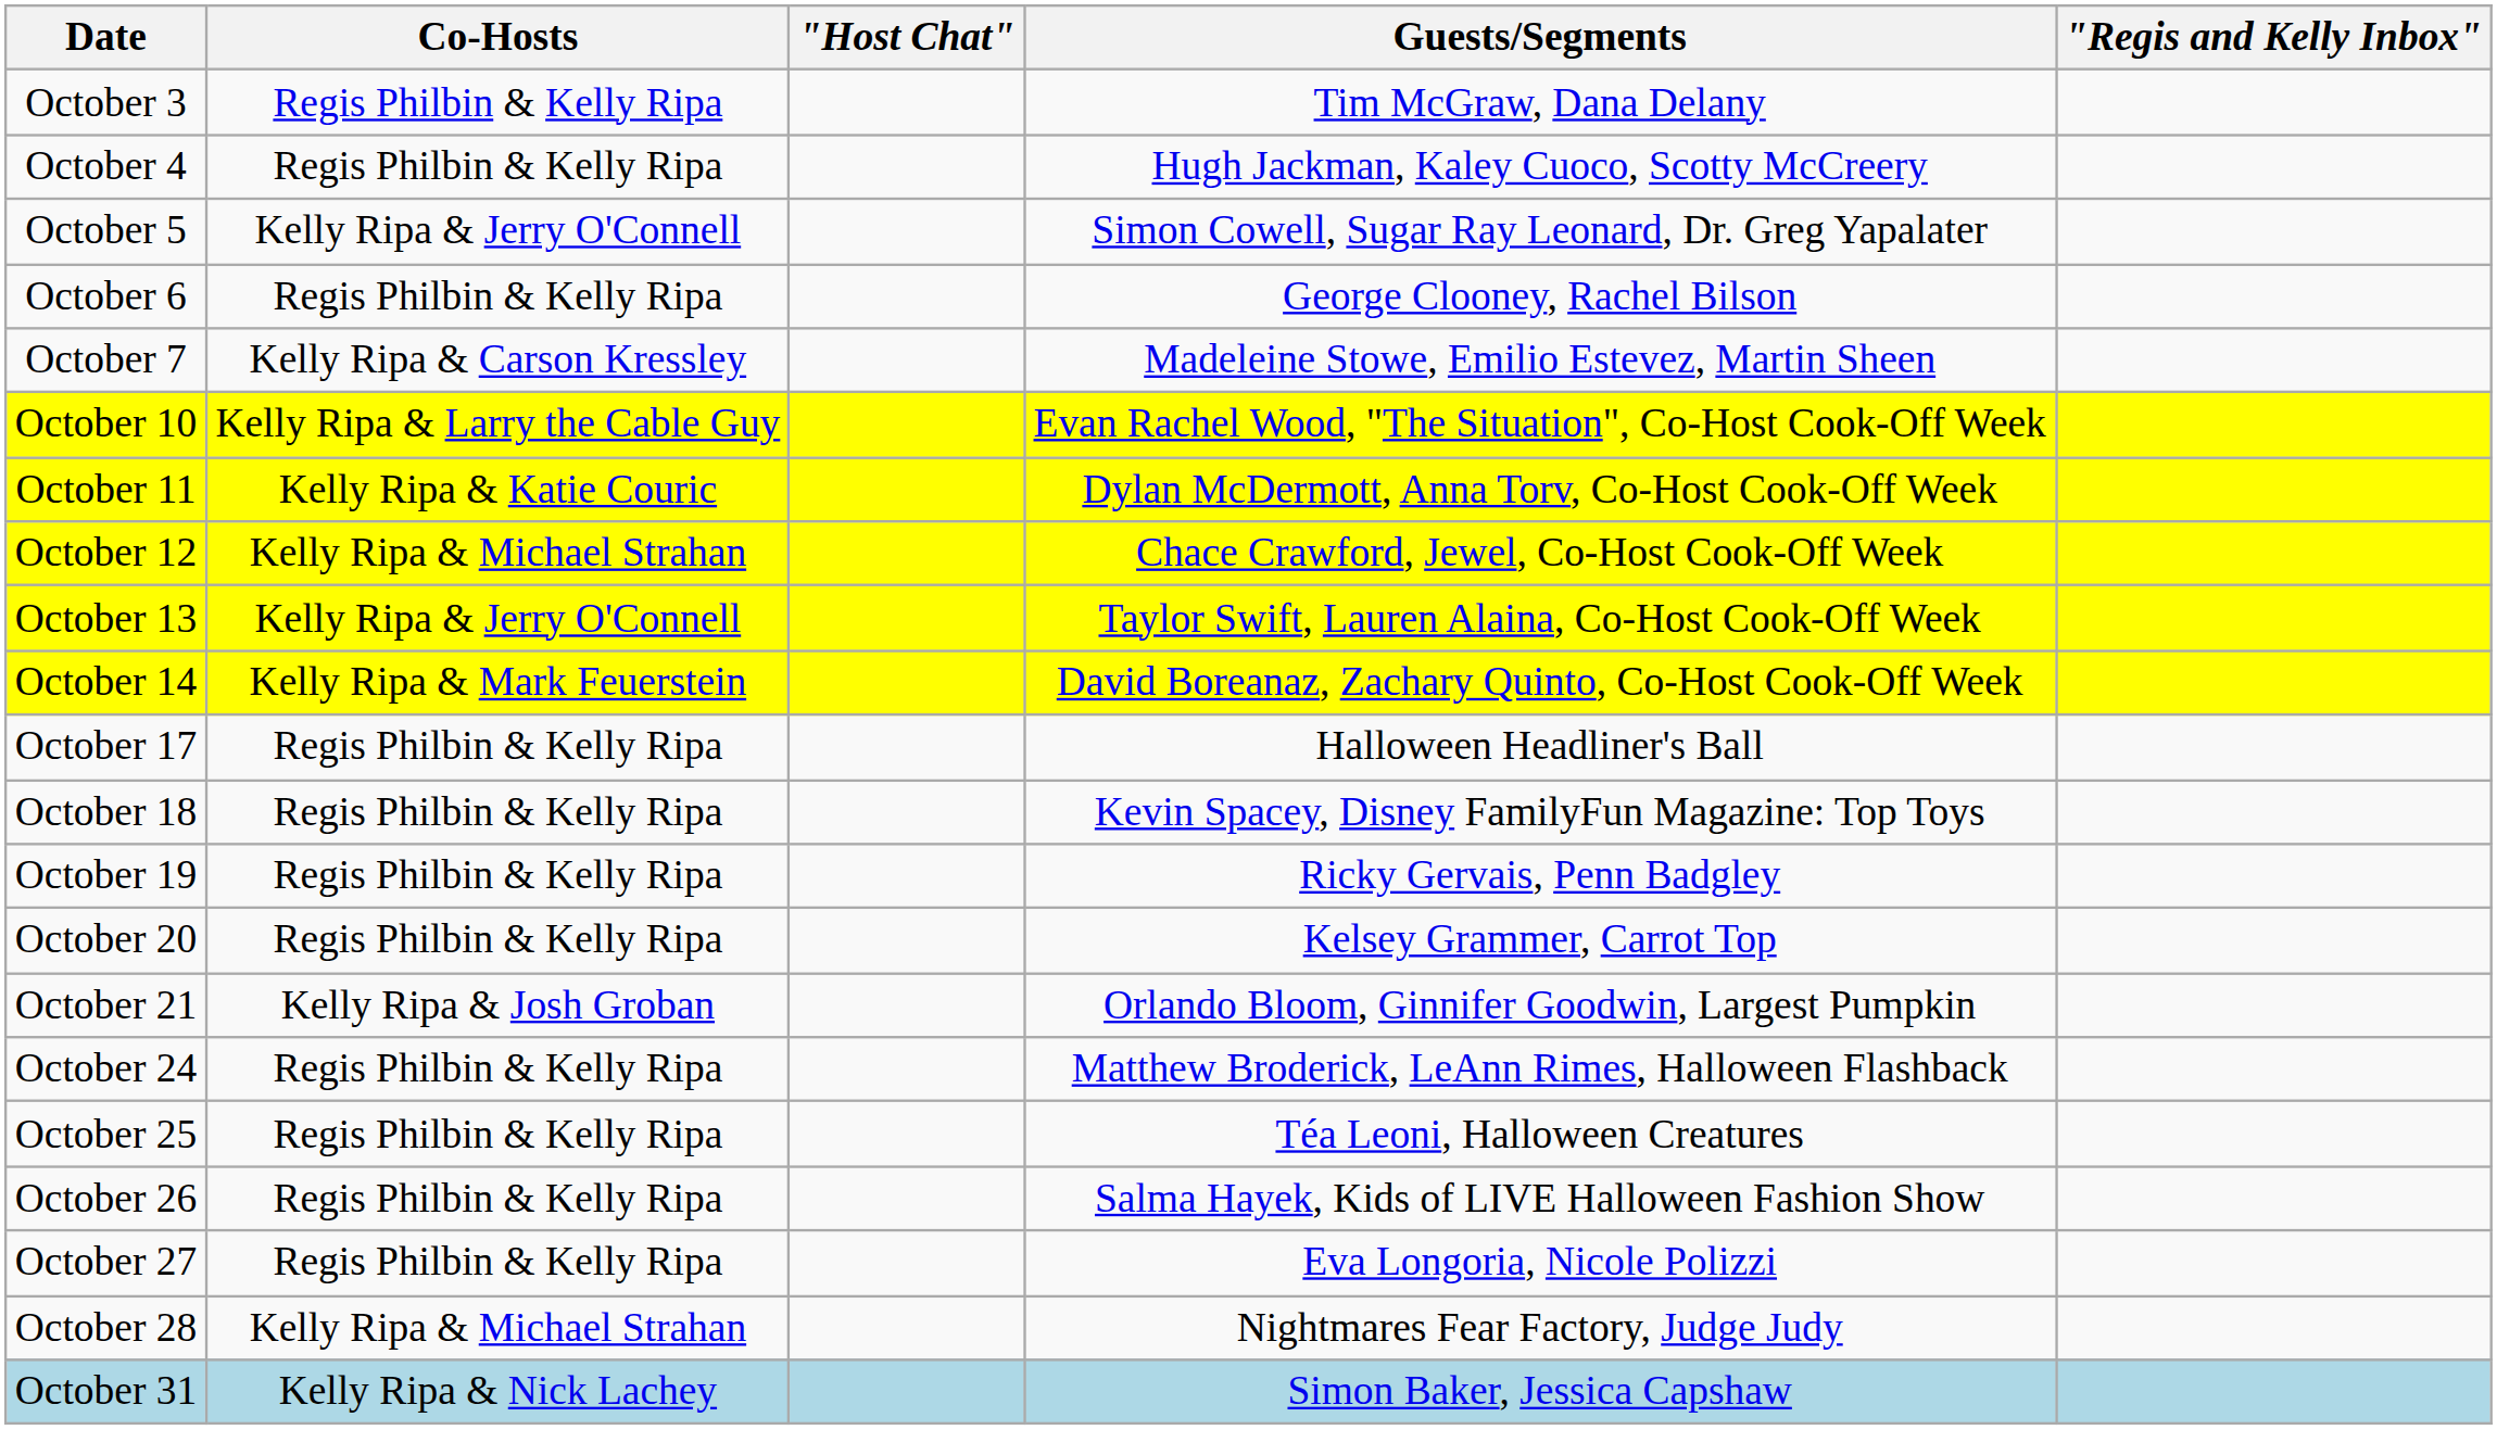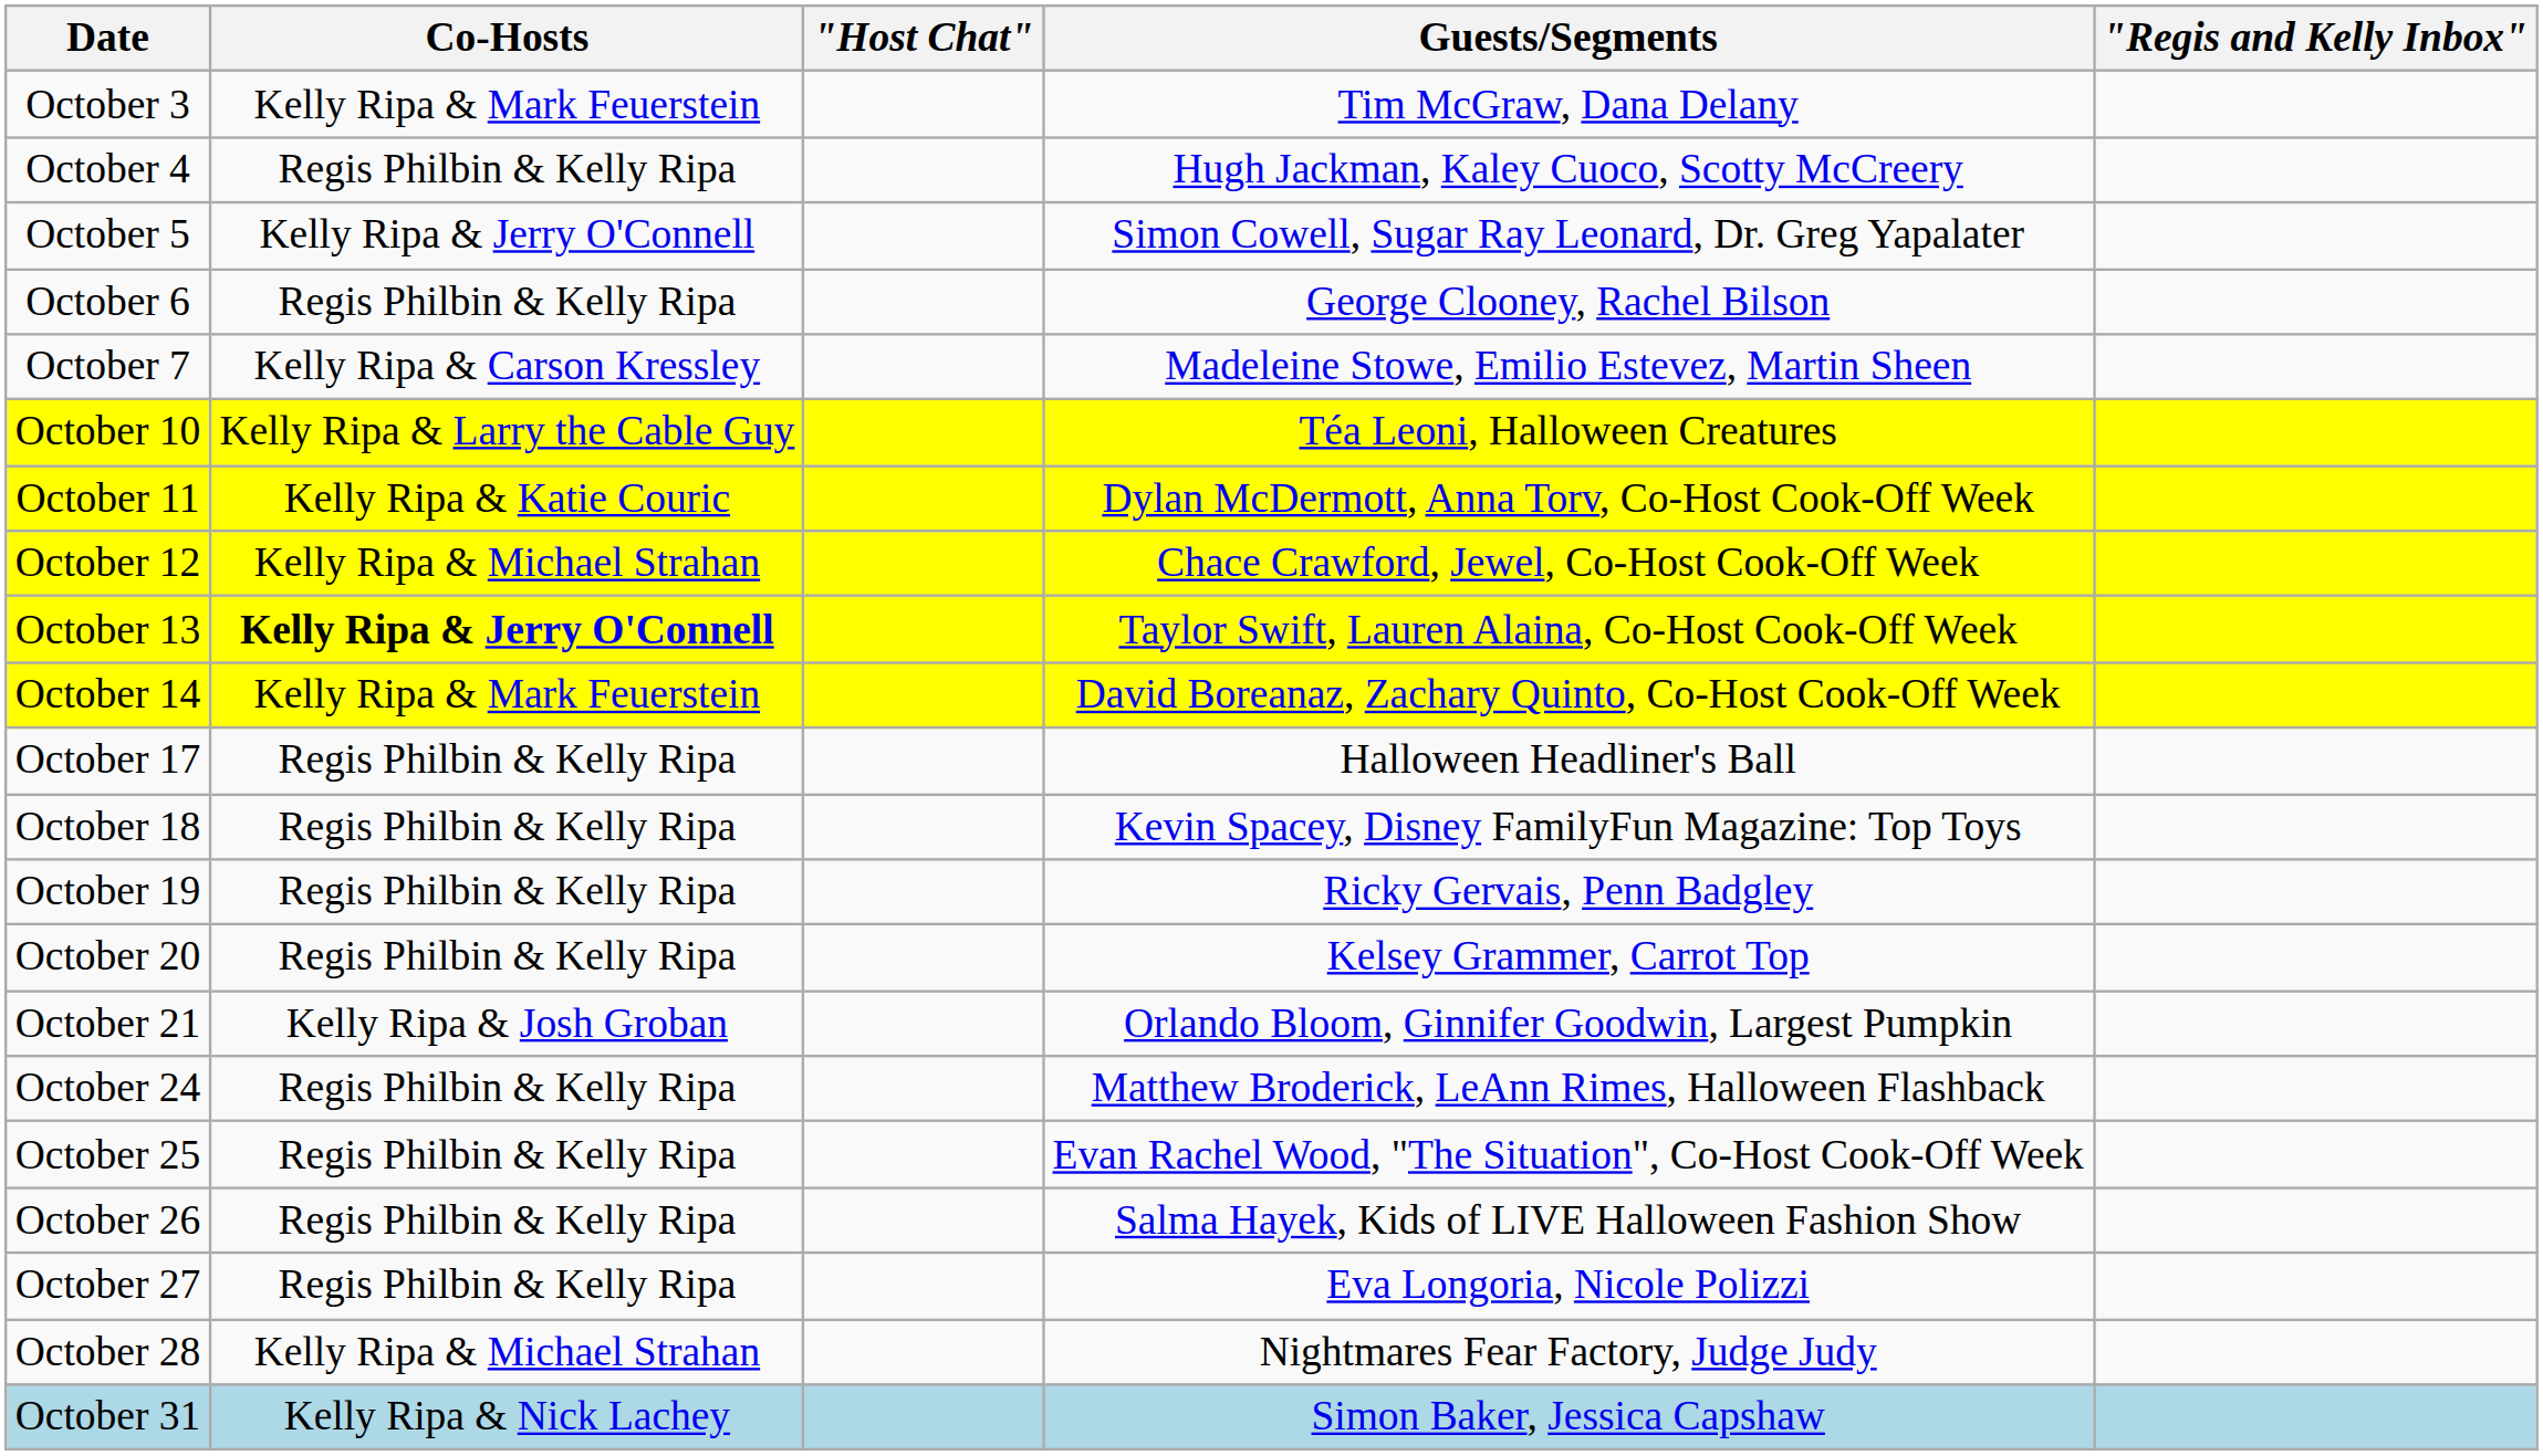 <table class="wikitable sortable" style="text-align:center;">
 <tr>
 <th>Date</th>
 <th>Co-Hosts</th>
 <th><em>"Host Chat"</em></th>
 <th>Guests/Segments</th>
 <th><em>"Regis and Kelly Inbox"</em></th>
 </tr>
 <tr>
 <td>October 3</td>
-<td><a href='#'>Regis Philbin</a> & <a href='#'>Kelly Ripa</a></td>
+<td>Kelly Ripa & <a href='#'>Mark Feuerstein</a></td>
 <td></td>
 <td><a href='#'>Tim McGraw</a>, <a href='#'>Dana Delany</a></td>
 <td></td>
 </tr>
 <tr>
 <td>October 4</td>
 <td>Regis Philbin & Kelly Ripa</td>
 <td></td>
 <td><a href='#'>Hugh Jackman</a>, <a href='#'>Kaley Cuoco</a>, <a href='#'>Scotty McCreery</a></td>
 <td></td>
 </tr>
 <tr>
 <td>October 5</td>
 <td>Kelly Ripa & <a href='#'>Jerry O'Connell</a></td>
 <td></td>
 <td><a href='#'>Simon Cowell</a>, <a href='#'>Sugar Ray Leonard</a>, Dr. Greg Yapalater</td>
 <td></td>
 </tr>
 <tr>
 <td>October 6</td>
 <td>Regis Philbin & Kelly Ripa</td>
 <td></td>
 <td><a href='#'>George Clooney</a>, <a href='#'>Rachel Bilson</a></td>
 <td></td>
 </tr>
 <tr>
 <td>October 7</td>
 <td>Kelly Ripa & <a href='#'>Carson Kressley</a></td>
 <td></td>
 <td><a href='#'>Madeleine Stowe</a>, <a href='#'>Emilio Estevez</a>, <a href='#'>Martin Sheen</a></td>
 <td></td>
 </tr>
 <tr style="background:yellow;">
 <td>October 10</td>
 <td>Kelly Ripa & <a href='#'>Larry the Cable Guy</a></td>
 <td></td>
-<td><a href='#'>Evan Rachel Wood</a>, "<a href='#'>The Situation</a>", Co-Host Cook-Off Week</td>
+<td><a href='#'>Téa Leoni</a>, Halloween Creatures</td>
 <td></td>
 </tr>
 <tr style="background:yellow;">
 <td>October 11</td>
 <td>Kelly Ripa & <a href='#'>Katie Couric</a></td>
 <td></td>
 <td><a href='#'>Dylan McDermott</a>, <a href='#'>Anna Torv</a>, Co-Host Cook-Off Week</td>
 <td></td>
 </tr>
 <tr style="background:yellow;">
 <td>October 12</td>
 <td>Kelly Ripa & <a href='#'>Michael Strahan</a></td>
 <td></td>
 <td><a href='#'>Chace Crawford</a>, <a href='#'>Jewel</a>, Co-Host Cook-Off Week</td>
 <td></td>
 </tr>
 <tr style="background:yellow;">
 <td>October 13</td>
-<td>Kelly Ripa & <a href='#'>Jerry O'Connell</a></td>
+<td><strong>Kelly Ripa & <a href='#'>Jerry O'Connell</a></strong></td>
 <td></td>
 <td><a href='#'>Taylor Swift</a>, <a href='#'>Lauren Alaina</a>, Co-Host Cook-Off Week</td>
 <td></td>
 </tr>
 <tr style="background:yellow;">
 <td>October 14</td>
 <td>Kelly Ripa & <a href='#'>Mark Feuerstein</a></td>
 <td></td>
 <td><a href='#'>David Boreanaz</a>, <a href='#'>Zachary Quinto</a>, Co-Host Cook-Off Week</td>
 <td></td>
 </tr>
 <tr>
 <td>October 17</td>
 <td>Regis Philbin & Kelly Ripa</td>
 <td></td>
 <td>Halloween Headliner's Ball</td>
 <td></td>
 </tr>
 <tr>
 <td>October 18</td>
 <td>Regis Philbin & Kelly Ripa</td>
 <td></td>
 <td><a href='#'>Kevin Spacey</a>, <a href='#'>Disney</a> FamilyFun Magazine: Top Toys</td>
 <td></td>
 </tr>
 <tr>
 <td>October 19</td>
 <td>Regis Philbin & Kelly Ripa</td>
 <td></td>
 <td><a href='#'>Ricky Gervais</a>, <a href='#'>Penn Badgley</a></td>
 <td></td>
 </tr>
 <tr>
 <td>October 20</td>
 <td>Regis Philbin & Kelly Ripa</td>
 <td></td>
 <td><a href='#'>Kelsey Grammer</a>, <a href='#'>Carrot Top</a></td>
 <td></td>
 </tr>
 <tr>
 <td>October 21</td>
 <td>Kelly Ripa & <a href='#'>Josh Groban</a></td>
 <td></td>
 <td><a href='#'>Orlando Bloom</a>, <a href='#'>Ginnifer Goodwin</a>, Largest Pumpkin</td>
 <td></td>
 </tr>
 <tr>
 <td>October 24</td>
 <td>Regis Philbin & Kelly Ripa</td>
 <td></td>
 <td><a href='#'>Matthew Broderick</a>, <a href='#'>LeAnn Rimes</a>, Halloween Flashback</td>
 <td></td>
 </tr>
 <tr>
 <td>October 25</td>
 <td>Regis Philbin & Kelly Ripa</td>
 <td></td>
-<td><a href='#'>Téa Leoni</a>, Halloween Creatures</td>
+<td><a href='#'>Evan Rachel Wood</a>, "<a href='#'>The Situation</a>", Co-Host Cook-Off Week</td>
 <td></td>
 </tr>
 <tr>
 <td>October 26</td>
 <td>Regis Philbin & Kelly Ripa</td>
 <td></td>
 <td><a href='#'>Salma Hayek</a>, Kids of LIVE Halloween Fashion Show</td>
 <td></td>
 </tr>
 <tr>
 <td>October 27</td>
 <td>Regis Philbin & Kelly Ripa</td>
 <td></td>
 <td><a href='#'>Eva Longoria</a>, <a href='#'>Nicole Polizzi</a></td>
 <td></td>
 </tr>
 <tr>
 <td>October 28</td>
 <td>Kelly Ripa & <a href='#'>Michael Strahan</a></td>
 <td></td>
 <td>Nightmares Fear Factory, <a href='#'>Judge Judy</a></td>
 <td></td>
 </tr>
 <tr style="background:lightblue;">
 <td>October 31</td>
 <td>Kelly Ripa & <a href='#'>Nick Lachey</a></td>
 <td></td>
 <td><a href='#'>Simon Baker</a>, <a href='#'>Jessica Capshaw</a></td>
 <td></td>
 </tr>
 </table>
